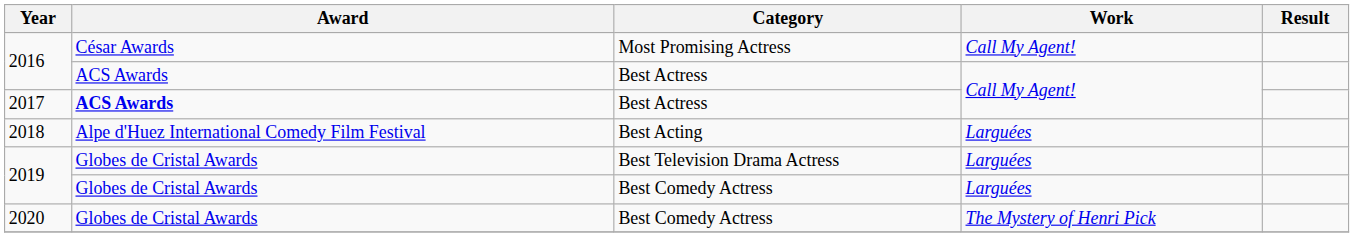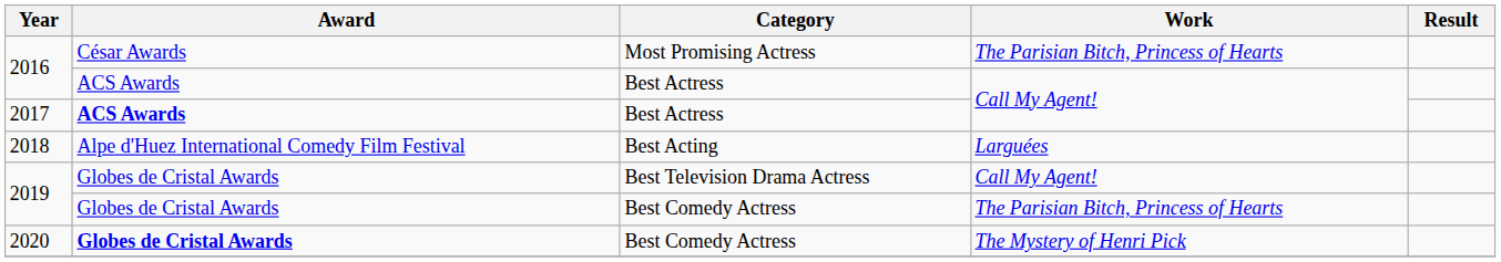 <table class="wikitable sortable" width="95%">
 <tr>
 <th>Year</th>
 <th>Award</th>
 <th>Category</th>
 <th>Work</th>
 <th>Result</th>
 </tr>
 <tr>
 <td rowspan="2">2016</td>
 <td><a href='#'>César Awards</a></td>
 <td>Most Promising Actress</td>
-<td><em><a href='#'>Call My Agent!</a></em></td>
+<td><em><a href='#'>The Parisian Bitch, Princess of Hearts</a></em></td>
 <td></td>
 </tr>
 <tr>
 <td><a href='#'>ACS Awards</a></td>
 <td>Best Actress</td>
 <td rowspan="2"><em><a href='#'>Call My Agent!</a></em></td>
 <td></td>
 </tr>
 <tr>
 <td>2017</td>
 <td><strong><a href='#'>ACS Awards</a></strong></td>
 <td>Best Actress</td>
 <td></td>
 </tr>
 <tr>
 <td>2018</td>
 <td><a href='#'>Alpe d'Huez International Comedy Film Festival</a></td>
 <td>Best Acting</td>
 <td><em><a href='#'>Larguées</a></em></td>
 <td></td>
 </tr>
 <tr>
 <td rowspan="2">2019</td>
 <td><a href='#'>Globes de Cristal Awards</a></td>
 <td>Best Television Drama Actress</td>
-<td><em><a href='#'>Larguées</a></em></td>
+<td><em><a href='#'>Call My Agent!</a></em></td>
 <td></td>
 </tr>
 <tr>
 <td><a href='#'>Globes de Cristal Awards</a></td>
 <td>Best Comedy Actress</td>
-<td><em><a href='#'>Larguées</a></em></td>
+<td><em><a href='#'>The Parisian Bitch, Princess of Hearts</a></em></td>
 <td></td>
 </tr>
 <tr>
 <td>2020</td>
-<td><a href='#'>Globes de Cristal Awards</a></td>
+<td><strong><a href='#'>Globes de Cristal Awards</a></strong></td>
 <td>Best Comedy Actress</td>
 <td><em><a href='#'>The Mystery of Henri Pick</a></em></td>
 <td></td>
 </tr>
 <tr>
 </tr>
 </table>
